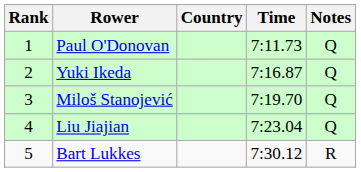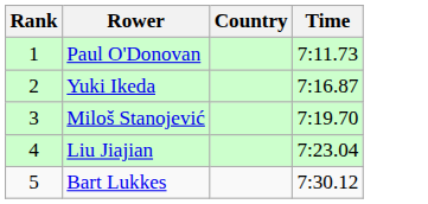 <table class="wikitable" style="text-align:center">
 <tr>
 <th>Rank</th>
 <th>Rower</th>
 <th>Country</th>
 <th>Time</th>
-<th>Notes</th>
 </tr>
 <tr bgcolor=ccffcc>
 <td>1</td>
 <td align="left"><a href='#'>Paul O'Donovan</a></td>
 <td align="left"></td>
 <td>7:11.73</td>
-<td>Q</td>
 </tr>
 <tr bgcolor=ccffcc>
 <td>2</td>
 <td align="left"><a href='#'>Yuki Ikeda</a></td>
 <td align="left"></td>
 <td>7:16.87</td>
-<td>Q</td>
 </tr>
 <tr bgcolor=ccffcc>
 <td>3</td>
 <td align="left"><a href='#'>Miloš Stanojević</a></td>
 <td align="left"></td>
 <td>7:19.70</td>
-<td>Q</td>
 </tr>
 <tr bgcolor=ccffcc>
 <td>4</td>
 <td align="left"><a href='#'>Liu Jiajian</a></td>
 <td align="left"></td>
 <td>7:23.04</td>
-<td>Q</td>
 </tr>
 <tr>
 <td>5</td>
 <td align="left"><a href='#'>Bart Lukkes</a></td>
 <td align="left"></td>
 <td>7:30.12</td>
-<td>R</td>
 </tr>
 </table>
